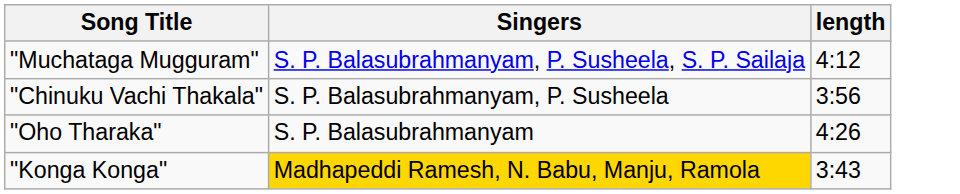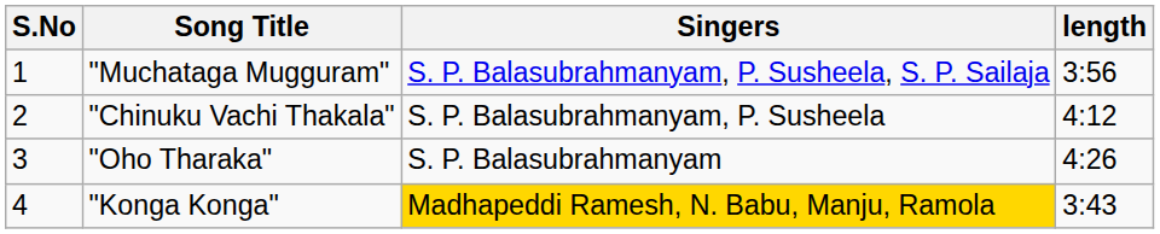 <table class="wikitable">
 <tr>
+<th>S.No</th>
 <th>Song Title</th>
 <th>Singers</th>
 <th>length</th>
 </tr>
 <tr>
+<td>1</td>
 <td>"Muchataga Mugguram"</td>
 <td><a href='#'>S. P. Balasubrahmanyam</a>, <a href='#'>P. Susheela</a>, <a href='#'>S. P. Sailaja</a></td>
+<td>3:56</td>
+</tr>
+<tr>
+<td>2</td>
+<td>"Chinuku Vachi Thakala"</td>
+<td>S. P. Balasubrahmanyam, P. Susheela</td>
 <td>4:12</td>
 </tr>
 <tr>
-<td>"Chinuku Vachi Thakala"</td>
-<td>S. P. Balasubrahmanyam, P. Susheela</td>
-<td>3:56</td>
-</tr>
-<tr>
+<td>3</td>
 <td>"Oho Tharaka"</td>
 <td>S. P. Balasubrahmanyam</td>
 <td>4:26</td>
 </tr>
 <tr>
+<td>4</td>
 <td>"Konga Konga"</td>
 <td style="background: gold;">Madhapeddi Ramesh, N. Babu, Manju, Ramola</td>
 <td>3:43</td>
 </tr>
 </table>
